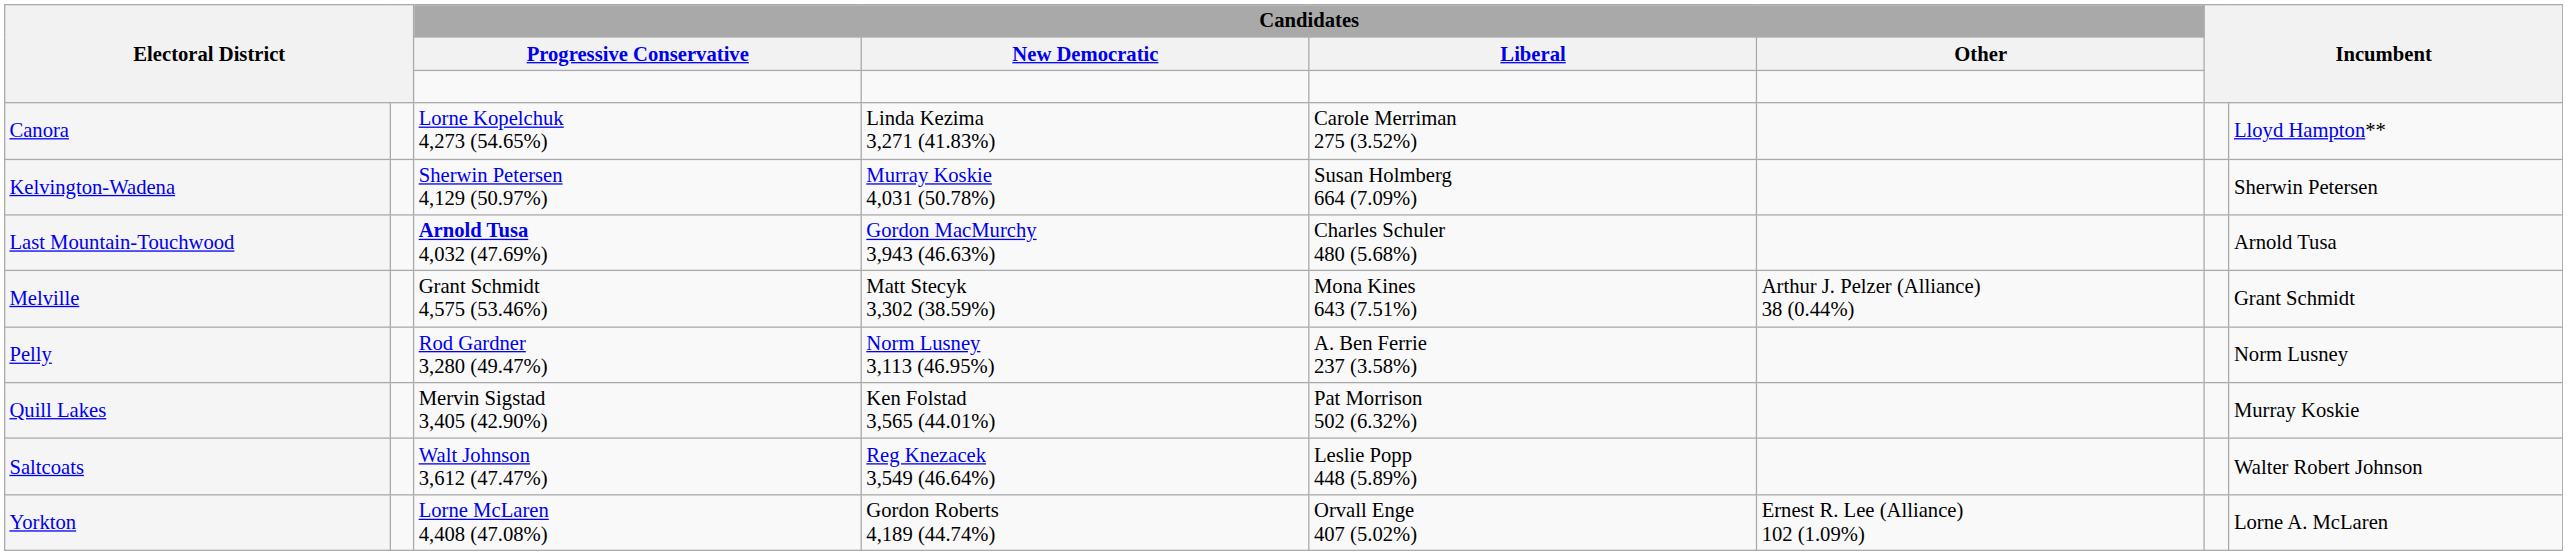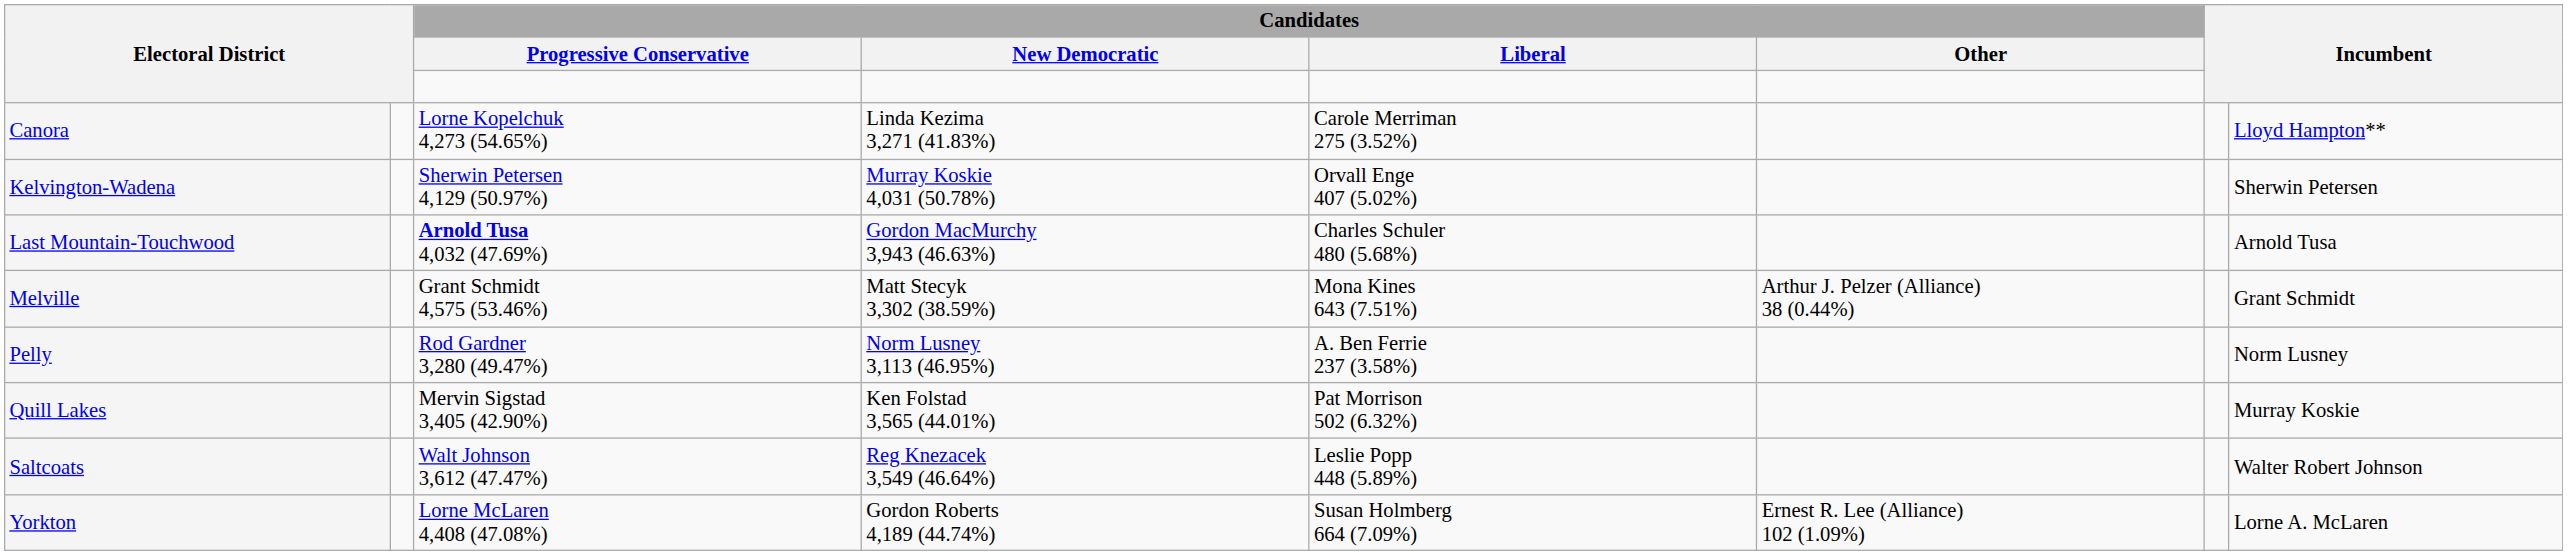 <table class="wikitable" style="width:100%">
 <tr>
 <th style="width:16%;" style="background:darkgrey;" rowspan=3 colspan=2>Electoral District</th>
 <th style="background:darkgrey;" colspan=4>Candidates</th>
 <th style="width:14%;" style="background:darkgrey;" rowspan=3 colspan=2>Incumbent</th>
 </tr>
 <tr>
 <th width=17.5%><a href='#'>Progressive Conservative</a></th>
 <th width=17.5%><a href='#'>New Democratic</a></th>
 <th width=17.5%><a href='#'>Liberal</a></th>
 <th width=17.5%>Other</th>
 </tr>
 <tr>
 <td width=17.5% > </td>
 <td width=17.5% > </td>
 <td width=17.5% > </td>
 <td width=17.5% > </td>
 </tr>
 <tr>
 <td bgcolor=whitesmoke><a href='#'>Canora</a></td>
 <td> </td>
 <td><a href='#'>Lorne Kopelchuk</a> <br>4,273 (54.65%)</td>
 <td>Linda Kezima <br>3,271 (41.83%)</td>
 <td>Carole Merriman <br>275 (3.52%)</td>
 <td></td>
 <td> </td>
 <td><a href='#'>Lloyd Hampton</a>**</td>
 </tr>
 <tr>
 <td bgcolor=whitesmoke><a href='#'>Kelvington-Wadena</a></td>
 <td> </td>
 <td><a href='#'>Sherwin Petersen</a> <br>4,129 (50.97%)</td>
 <td><a href='#'>Murray Koskie</a> <br>4,031 (50.78%)</td>
-<td>Susan Holmberg <br>664 (7.09%)</td>
+<td>Orvall Enge <br>407 (5.02%)</td>
 <td></td>
 <td> </td>
 <td>Sherwin Petersen</td>
 </tr>
 <tr>
 <td bgcolor=whitesmoke><a href='#'>Last Mountain-Touchwood</a></td>
 <td> </td>
 <td><strong><a href='#'>Arnold Tusa</a></strong> <br>4,032 (47.69%)</td>
 <td><a href='#'>Gordon MacMurchy</a> <br>3,943 (46.63%)</td>
 <td>Charles Schuler <br>480 (5.68%)</td>
 <td></td>
 <td> </td>
 <td>Arnold Tusa</td>
 </tr>
 <tr>
 <td bgcolor=whitesmoke><a href='#'>Melville</a></td>
 <td> </td>
 <td>Grant Schmidt <br>4,575 (53.46%)</td>
 <td>Matt Stecyk <br>3,302 (38.59%)</td>
 <td>Mona Kines <br>643 (7.51%)</td>
 <td>Arthur J. Pelzer (Alliance) <br>38 (0.44%)</td>
 <td> </td>
 <td>Grant Schmidt</td>
 </tr>
 <tr>
 <td bgcolor=whitesmoke><a href='#'>Pelly</a></td>
 <td> </td>
 <td><a href='#'>Rod Gardner</a> <br>3,280 (49.47%)</td>
 <td><a href='#'>Norm Lusney</a> <br>3,113 (46.95%)</td>
 <td>A. Ben Ferrie <br>237 (3.58%)</td>
 <td></td>
 <td> </td>
 <td>Norm Lusney</td>
 </tr>
 <tr>
 <td bgcolor=whitesmoke><a href='#'>Quill Lakes</a></td>
 <td> </td>
 <td>Mervin Sigstad <br>3,405 (42.90%)</td>
 <td>Ken Folstad <br>3,565 (44.01%)</td>
 <td>Pat Morrison <br>502 (6.32%)</td>
 <td></td>
 <td> </td>
 <td>Murray Koskie</td>
 </tr>
 <tr>
 <td bgcolor=whitesmoke><a href='#'>Saltcoats</a></td>
 <td> </td>
 <td><a href='#'>Walt Johnson</a> <br>3,612 (47.47%)</td>
 <td><a href='#'>Reg Knezacek</a> <br>3,549 (46.64%)</td>
 <td>Leslie Popp <br>448 (5.89%)</td>
 <td></td>
 <td> </td>
 <td>Walter Robert Johnson</td>
 </tr>
 <tr>
 <td bgcolor=whitesmoke><a href='#'>Yorkton</a></td>
 <td> </td>
 <td><a href='#'>Lorne McLaren</a> <br>4,408 (47.08%)</td>
 <td>Gordon Roberts <br>4,189 (44.74%)</td>
-<td>Orvall Enge <br>407 (5.02%)</td>
+<td>Susan Holmberg <br>664 (7.09%)</td>
 <td>Ernest R. Lee (Alliance) <br>102 (1.09%)</td>
 <td> </td>
 <td>Lorne A. McLaren</td>
 </tr>
 </table>
